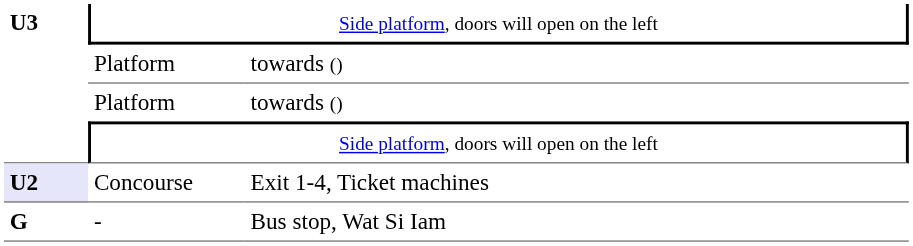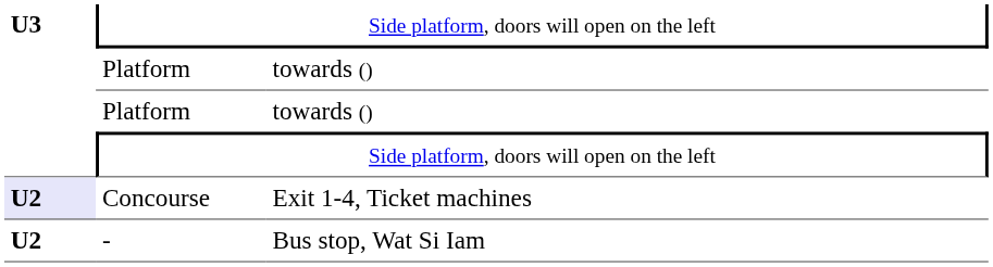 <table table border=0 cellspacing=0 cellpadding=4>
 <tr>
 <td style="border-bottom:solid 1px gray;" rowspan=4 valign=top width=50><strong>U3</strong></td>
 <td style = "border-right:solid 2px black;border-left:solid 2px black;border-bottom:solid 2px black;text-align:center;" colspan=2><small><a href='#'>Side platform</a>, doors will open on the left</small></td>
 </tr>
 <tr>
 <td style = "border-bottom:solid 1px gray;" width=100>Platform </td>
 <td style = "border-bottom:solid 1px gray;" width=450> towards  <small>()</small></td>
 </tr>
 <tr>
 <td>Platform </td>
 <td> towards  <small>()</small></td>
 </tr>
 <tr>
 <td style = "border-top:solid 2px black;border-right:solid 2px black;border-left:solid 2px black;border-bottom:solid 1px gray;text-align:center;" colspan=2><small><a href='#'>Side platform</a>, doors will open on the left</small></td>
 </tr>
 <tr>
 <td style = "background: lavender; border-bottom:solid 1px gray;" rowspan=1 valign=top><strong>U2</strong></td>
 <td style = "border-bottom:solid 1px gray;" valign=top>Concourse</td>
 <td style = "border-bottom:solid 1px gray;" valign=top>Exit 1-4, Ticket machines</td>
 </tr>
 <tr>
-<td style = "border-bottom:solid 1px gray;" rowspan=1 valign=top><strong>G</strong></td>
+<td style = "border-bottom:solid 1px gray;" rowspan=1 valign=top><strong>U2</strong></td>
 <td style = "border-bottom:solid 1px gray;" valign=top>-</td>
 <td style = "border-bottom:solid 1px gray;" valign=top>Bus stop, Wat Si Iam</td>
 </tr>
 </table>
